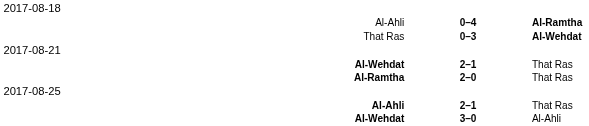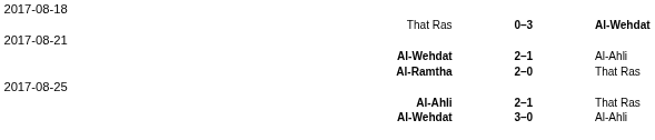 <table width="100%" cellspacing="1">
 <tr>
 <td>2017-08-18</td>
-</tr>
-<tr style="font-size:90%">
-<td align="right">Al-Ahli</td>
-<td align="center"><strong>0–4</strong></td>
-<td><strong>Al-Ramtha</strong></td>
 </tr>
 <tr style="font-size:90%">
 <td align="right">That Ras</td>
 <td align="center"><strong>0–3</strong></td>
 <td><strong>Al-Wehdat</strong></td>
 </tr>
 <tr>
 <td>2017-08-21</td>
 </tr>
 <tr style="font-size:90%">
 <td align="right"><strong>Al-Wehdat</strong></td>
 <td align="center"><strong>2–1</strong></td>
-<td>That Ras</td>
+<td>Al-Ahli</td>
 </tr>
 <tr style="font-size:90%">
 <td align="right"><strong>Al-Ramtha</strong></td>
 <td align="center"><strong>2–0</strong></td>
 <td>That Ras</td>
 </tr>
 <tr>
 <td>2017-08-25</td>
 </tr>
 <tr style="font-size:90%">
 <td align="right"><strong>Al-Ahli</strong></td>
 <td align="center"><strong>2–1</strong></td>
 <td>That Ras</td>
 </tr>
 <tr style="font-size:90%">
 <td align="right"><strong>Al-Wehdat</strong></td>
 <td align="center"><strong>3–0</strong></td>
 <td>Al-Ahli</td>
 </tr>
 </table>
